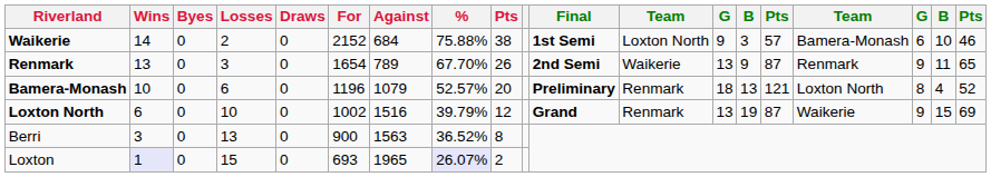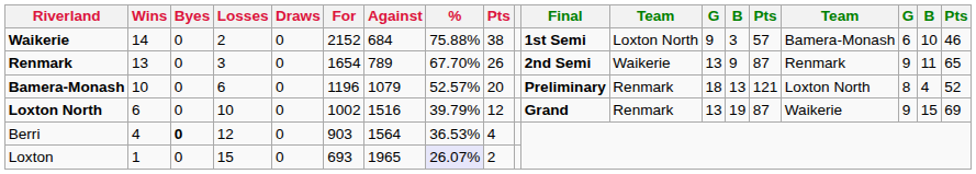 <table style="font-size: 85%; text-align: left;" class="wikitable">
 <tr>
 <th style="color:crimson">Riverland</th>
 <th style="color:crimson">Wins</th>
 <th style="color:crimson">Byes</th>
 <th style="color:crimson">Losses</th>
 <th style="color:crimson">Draws</th>
 <th style="color:crimson">For</th>
 <th style="color:crimson">Against</th>
 <th style="color:crimson">%</th>
 <th style="color:crimson">Pts</th>
 <th></th>
 <th style="color:green">Final</th>
 <th style="color:green">Team</th>
 <th style="color:green">G</th>
 <th style="color:green">B</th>
 <th style="color:green">Pts</th>
 <th style="color:green">Team</th>
 <th style="color:green">G</th>
 <th style="color:green">B</th>
 <th style="color:green">Pts</th>
 </tr>
 <tr>
 </tr>
 <tr>
 </tr>
 <tr>
 <td><strong>Waikerie</strong></td>
 <td>14</td>
 <td>0</td>
 <td>2</td>
 <td>0</td>
 <td>2152</td>
 <td>684</td>
 <td>75.88%</td>
 <td>38</td>
 <td></td>
 <td><strong>1st Semi</strong></td>
 <td>Loxton North</td>
 <td>9</td>
 <td>3</td>
 <td>57</td>
 <td>Bamera-Monash</td>
 <td>6</td>
 <td>10</td>
 <td>46</td>
 </tr>
 <tr>
 <td><strong>Renmark</strong></td>
 <td>13</td>
 <td>0</td>
 <td>3</td>
 <td>0</td>
 <td>1654</td>
 <td>789</td>
 <td>67.70%</td>
 <td>26</td>
 <td></td>
 <td><strong>2nd Semi</strong></td>
 <td>Waikerie</td>
 <td>13</td>
 <td>9</td>
 <td>87</td>
 <td>Renmark</td>
 <td>9</td>
 <td>11</td>
 <td>65</td>
 </tr>
 <tr>
 <td><strong>Bamera-Monash</strong></td>
 <td>10</td>
 <td>0</td>
 <td>6</td>
 <td>0</td>
 <td>1196</td>
 <td>1079</td>
 <td>52.57%</td>
 <td>20</td>
 <td></td>
 <td><strong>Preliminary</strong></td>
 <td>Renmark</td>
 <td>18</td>
 <td>13</td>
 <td>121</td>
 <td>Loxton North</td>
 <td>8</td>
 <td>4</td>
 <td>52</td>
 </tr>
 <tr>
 <td><strong>Loxton North</strong></td>
 <td>6</td>
 <td>0</td>
 <td>10</td>
 <td>0</td>
 <td>1002</td>
 <td>1516</td>
 <td>39.79%</td>
 <td>12</td>
 <td></td>
 <td><strong>Grand</strong></td>
 <td>Renmark</td>
 <td>13</td>
 <td>19</td>
 <td>87</td>
 <td>Waikerie</td>
 <td>9</td>
 <td>15</td>
 <td>69</td>
 </tr>
 <tr>
 <td>Berri</td>
-<td>3</td>
+<td>4</td>
+<td><strong>0</strong></td>
+<td>12</td>
 <td>0</td>
-<td>13</td>
-<td>0</td>
-<td>900</td>
-<td>1563</td>
-<td>36.52%</td>
-<td>8</td>
+<td>903</td>
+<td>1564</td>
+<td>36.53%</td>
+<td>4</td>
 <td></td>
 </tr>
 <tr>
 <td>Loxton</td>
-<td style="background: lavender;">1</td>
+<td>1</td>
 <td>0</td>
 <td>15</td>
 <td>0</td>
 <td>693</td>
 <td>1965</td>
 <td style="background: lavender;">26.07%</td>
 <td>2</td>
 <td></td>
 </tr>
 <tr>
 </tr>
 </table>
